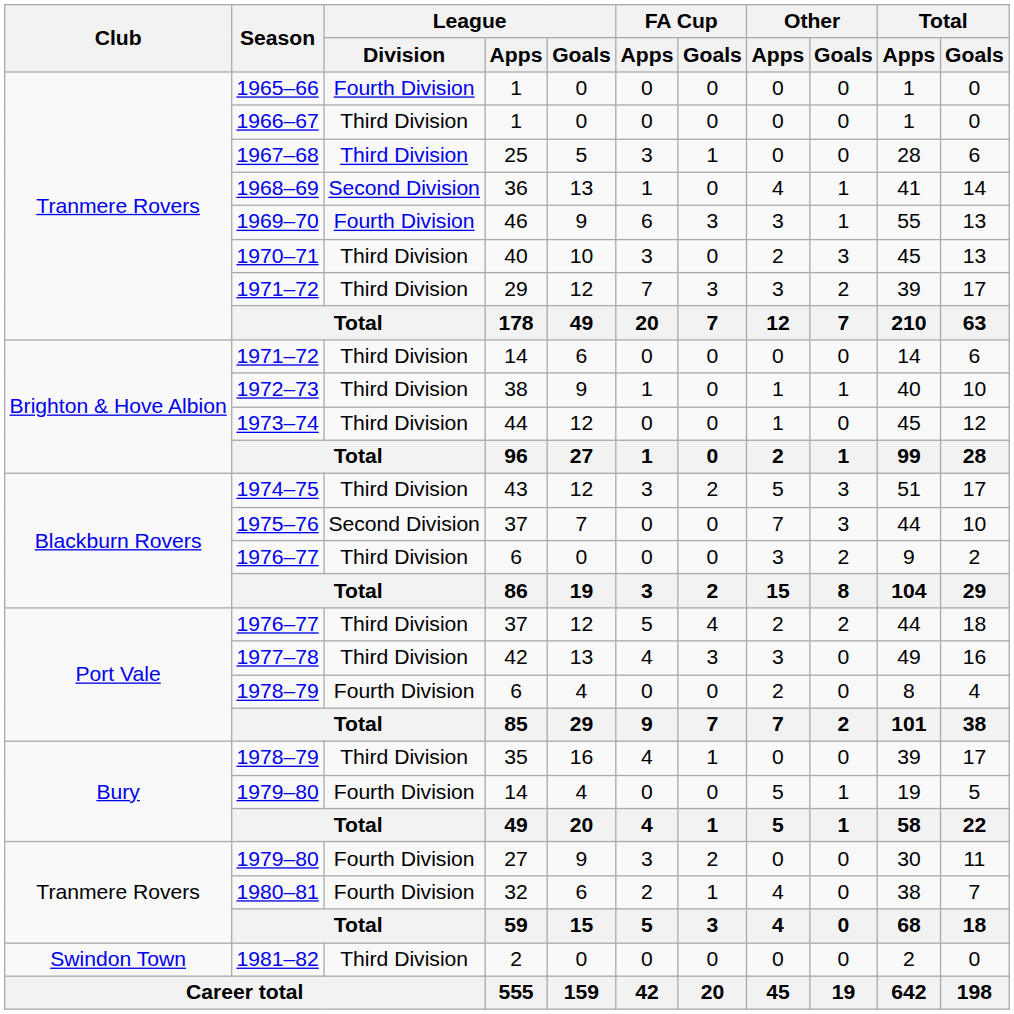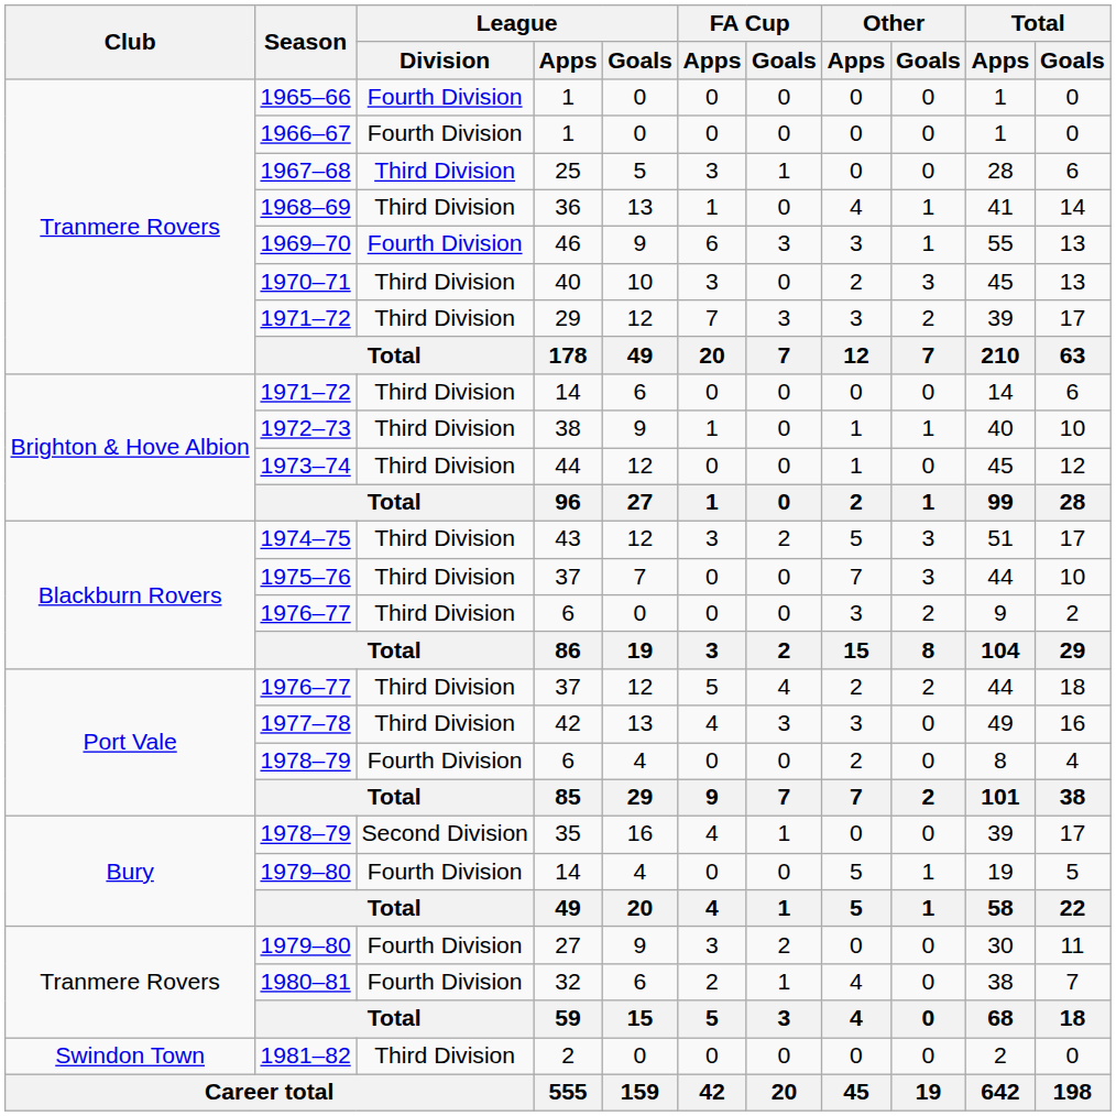 <table class="wikitable" style="text-align:center">
 <tr>
 <th rowspan="2">Club</th>
 <th rowspan="2">Season</th>
 <th colspan="3">League</th>
 <th colspan="2">FA Cup</th>
 <th colspan="2">Other</th>
 <th colspan="2">Total</th>
 </tr>
 <tr>
 <th>Division</th>
 <th>Apps</th>
 <th>Goals</th>
 <th>Apps</th>
 <th>Goals</th>
 <th>Apps</th>
 <th>Goals</th>
 <th>Apps</th>
 <th>Goals</th>
 </tr>
 <tr>
 <td rowspan="8"><a href='#'>Tranmere Rovers</a></td>
 <td><a href='#'>1965–66</a></td>
 <td><a href='#'>Fourth Division</a></td>
 <td>1</td>
 <td>0</td>
 <td>0</td>
 <td>0</td>
 <td>0</td>
 <td>0</td>
 <td>1</td>
 <td>0</td>
 </tr>
 <tr>
 <td><a href='#'>1966–67</a></td>
-<td>Third Division</td>
+<td>Fourth Division</td>
 <td>1</td>
 <td>0</td>
 <td>0</td>
 <td>0</td>
 <td>0</td>
 <td>0</td>
 <td>1</td>
 <td>0</td>
 </tr>
 <tr>
 <td><a href='#'>1967–68</a></td>
 <td><a href='#'>Third Division</a></td>
 <td>25</td>
 <td>5</td>
 <td>3</td>
 <td>1</td>
 <td>0</td>
 <td>0</td>
 <td>28</td>
 <td>6</td>
 </tr>
 <tr>
 <td><a href='#'>1968–69</a></td>
-<td><a href='#'>Second Division</a></td>
+<td>Third Division</td>
 <td>36</td>
 <td>13</td>
 <td>1</td>
 <td>0</td>
 <td>4</td>
 <td>1</td>
 <td>41</td>
 <td>14</td>
 </tr>
 <tr>
 <td><a href='#'>1969–70</a></td>
 <td><a href='#'>Fourth Division</a></td>
 <td>46</td>
 <td>9</td>
 <td>6</td>
 <td>3</td>
 <td>3</td>
 <td>1</td>
 <td>55</td>
 <td>13</td>
 </tr>
 <tr>
 <td><a href='#'>1970–71</a></td>
 <td>Third Division</td>
 <td>40</td>
 <td>10</td>
 <td>3</td>
 <td>0</td>
 <td>2</td>
 <td>3</td>
 <td>45</td>
 <td>13</td>
 </tr>
 <tr>
 <td><a href='#'>1971–72</a></td>
 <td>Third Division</td>
 <td>29</td>
 <td>12</td>
 <td>7</td>
 <td>3</td>
 <td>3</td>
 <td>2</td>
 <td>39</td>
 <td>17</td>
 </tr>
 <tr>
 <th colspan="2">Total</th>
 <th>178</th>
 <th>49</th>
 <th>20</th>
 <th>7</th>
 <th>12</th>
 <th>7</th>
 <th>210</th>
 <th>63</th>
 </tr>
 <tr>
 <td rowspan="4"><a href='#'>Brighton & Hove Albion</a></td>
 <td><a href='#'>1971–72</a></td>
 <td>Third Division</td>
 <td>14</td>
 <td>6</td>
 <td>0</td>
 <td>0</td>
 <td>0</td>
 <td>0</td>
 <td>14</td>
 <td>6</td>
 </tr>
 <tr>
 <td><a href='#'>1972–73</a></td>
 <td>Third Division</td>
 <td>38</td>
 <td>9</td>
 <td>1</td>
 <td>0</td>
 <td>1</td>
 <td>1</td>
 <td>40</td>
 <td>10</td>
 </tr>
 <tr>
 <td><a href='#'>1973–74</a></td>
 <td>Third Division</td>
 <td>44</td>
 <td>12</td>
 <td>0</td>
 <td>0</td>
 <td>1</td>
 <td>0</td>
 <td>45</td>
 <td>12</td>
 </tr>
 <tr>
 <th colspan="2">Total</th>
 <th>96</th>
 <th>27</th>
 <th>1</th>
 <th>0</th>
 <th>2</th>
 <th>1</th>
 <th>99</th>
 <th>28</th>
 </tr>
 <tr>
 <td rowspan="4"><a href='#'>Blackburn Rovers</a></td>
 <td><a href='#'>1974–75</a></td>
 <td>Third Division</td>
 <td>43</td>
 <td>12</td>
 <td>3</td>
 <td>2</td>
 <td>5</td>
 <td>3</td>
 <td>51</td>
 <td>17</td>
 </tr>
 <tr>
 <td><a href='#'>1975–76</a></td>
-<td>Second Division</td>
+<td>Third Division</td>
 <td>37</td>
 <td>7</td>
 <td>0</td>
 <td>0</td>
 <td>7</td>
 <td>3</td>
 <td>44</td>
 <td>10</td>
 </tr>
 <tr>
 <td><a href='#'>1976–77</a></td>
 <td>Third Division</td>
 <td>6</td>
 <td>0</td>
 <td>0</td>
 <td>0</td>
 <td>3</td>
 <td>2</td>
 <td>9</td>
 <td>2</td>
 </tr>
 <tr>
 <th colspan="2">Total</th>
 <th>86</th>
 <th>19</th>
 <th>3</th>
 <th>2</th>
 <th>15</th>
 <th>8</th>
 <th>104</th>
 <th>29</th>
 </tr>
 <tr>
 <td rowspan="4"><a href='#'>Port Vale</a></td>
 <td><a href='#'>1976–77</a></td>
 <td>Third Division</td>
 <td>37</td>
 <td>12</td>
 <td>5</td>
 <td>4</td>
 <td>2</td>
 <td>2</td>
 <td>44</td>
 <td>18</td>
 </tr>
 <tr>
 <td><a href='#'>1977–78</a></td>
 <td>Third Division</td>
 <td>42</td>
 <td>13</td>
 <td>4</td>
 <td>3</td>
 <td>3</td>
 <td>0</td>
 <td>49</td>
 <td>16</td>
 </tr>
 <tr>
 <td><a href='#'>1978–79</a></td>
 <td>Fourth Division</td>
 <td>6</td>
 <td>4</td>
 <td>0</td>
 <td>0</td>
 <td>2</td>
 <td>0</td>
 <td>8</td>
 <td>4</td>
 </tr>
 <tr>
 <th colspan="2">Total</th>
 <th>85</th>
 <th>29</th>
 <th>9</th>
 <th>7</th>
 <th>7</th>
 <th>2</th>
 <th>101</th>
 <th>38</th>
 </tr>
 <tr>
 <td rowspan="3"><a href='#'>Bury</a></td>
 <td><a href='#'>1978–79</a></td>
-<td>Third Division</td>
+<td>Second Division</td>
 <td>35</td>
 <td>16</td>
 <td>4</td>
 <td>1</td>
 <td>0</td>
 <td>0</td>
 <td>39</td>
 <td>17</td>
 </tr>
 <tr>
 <td><a href='#'>1979–80</a></td>
 <td>Fourth Division</td>
 <td>14</td>
 <td>4</td>
 <td>0</td>
 <td>0</td>
 <td>5</td>
 <td>1</td>
 <td>19</td>
 <td>5</td>
 </tr>
 <tr>
 <th colspan="2">Total</th>
 <th>49</th>
 <th>20</th>
 <th>4</th>
 <th>1</th>
 <th>5</th>
 <th>1</th>
 <th>58</th>
 <th>22</th>
 </tr>
 <tr>
 <td rowspan="3">Tranmere Rovers</td>
 <td><a href='#'>1979–80</a></td>
 <td>Fourth Division</td>
 <td>27</td>
 <td>9</td>
 <td>3</td>
 <td>2</td>
 <td>0</td>
 <td>0</td>
 <td>30</td>
 <td>11</td>
 </tr>
 <tr>
 <td><a href='#'>1980–81</a></td>
 <td>Fourth Division</td>
 <td>32</td>
 <td>6</td>
 <td>2</td>
 <td>1</td>
 <td>4</td>
 <td>0</td>
 <td>38</td>
 <td>7</td>
 </tr>
 <tr>
 <th colspan="2">Total</th>
 <th>59</th>
 <th>15</th>
 <th>5</th>
 <th>3</th>
 <th>4</th>
 <th>0</th>
 <th>68</th>
 <th>18</th>
 </tr>
 <tr>
 <td><a href='#'>Swindon Town</a></td>
 <td><a href='#'>1981–82</a></td>
 <td>Third Division</td>
 <td>2</td>
 <td>0</td>
 <td>0</td>
 <td>0</td>
 <td>0</td>
 <td>0</td>
 <td>2</td>
 <td>0</td>
 </tr>
 <tr>
 <th colspan="3">Career total</th>
 <th>555</th>
 <th>159</th>
 <th>42</th>
 <th>20</th>
 <th>45</th>
 <th>19</th>
 <th>642</th>
 <th>198</th>
 </tr>
 </table>
